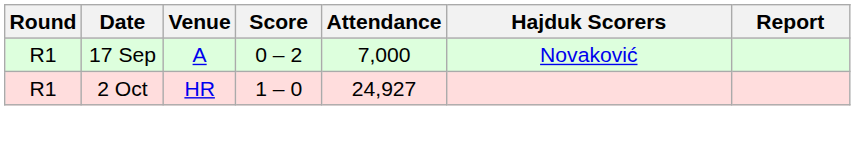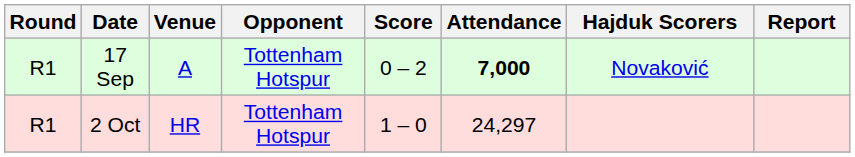 <table class="wikitable sortable" style="text-align: center; font-size:95%;">
 <tr>
 <th width="30">Round</th>
 <th width="60">Date</th>
 <th width="20">Venue</th>
+<th width="150">Opponent</th>
 <th width="60">Score</th>
 <th width="40">Attendance</th>
 <th width="250">Hajduk Scorers</th>
 <th width="90" class="unsortable">Report</th>
 </tr>
 <tr bgcolor="#ddffdd">
 <td>R1</td>
 <td>17 Sep</td>
 <td><a href='#'>A</a> </td>
+<td><a href='#'>Tottenham Hotspur</a> </td>
 <td>0 – 2</td>
-<td>7,000</td>
+<td><strong>7,000</strong></td>
 <td><a href='#'>Novaković</a></td>
 <td></td>
 </tr>
 <tr bgcolor="#ffdddd">
 <td>R1</td>
 <td>2 Oct</td>
 <td><a href='#'>HR</a> </td>
+<td><a href='#'>Tottenham Hotspur</a> </td>
 <td>1 – 0</td>
-<td>24,927</td>
+<td>24,297</td>
 <td></td>
 <td></td>
 </tr>
 </table>
